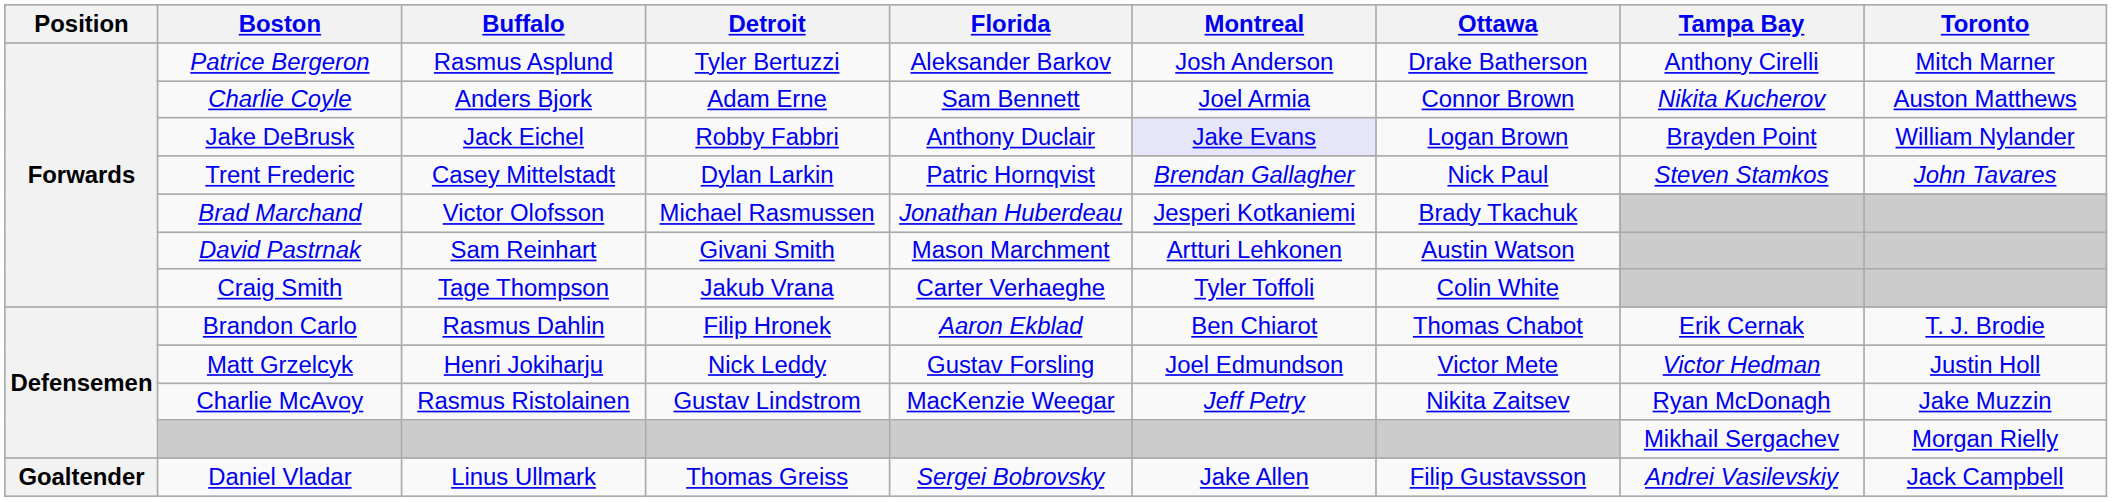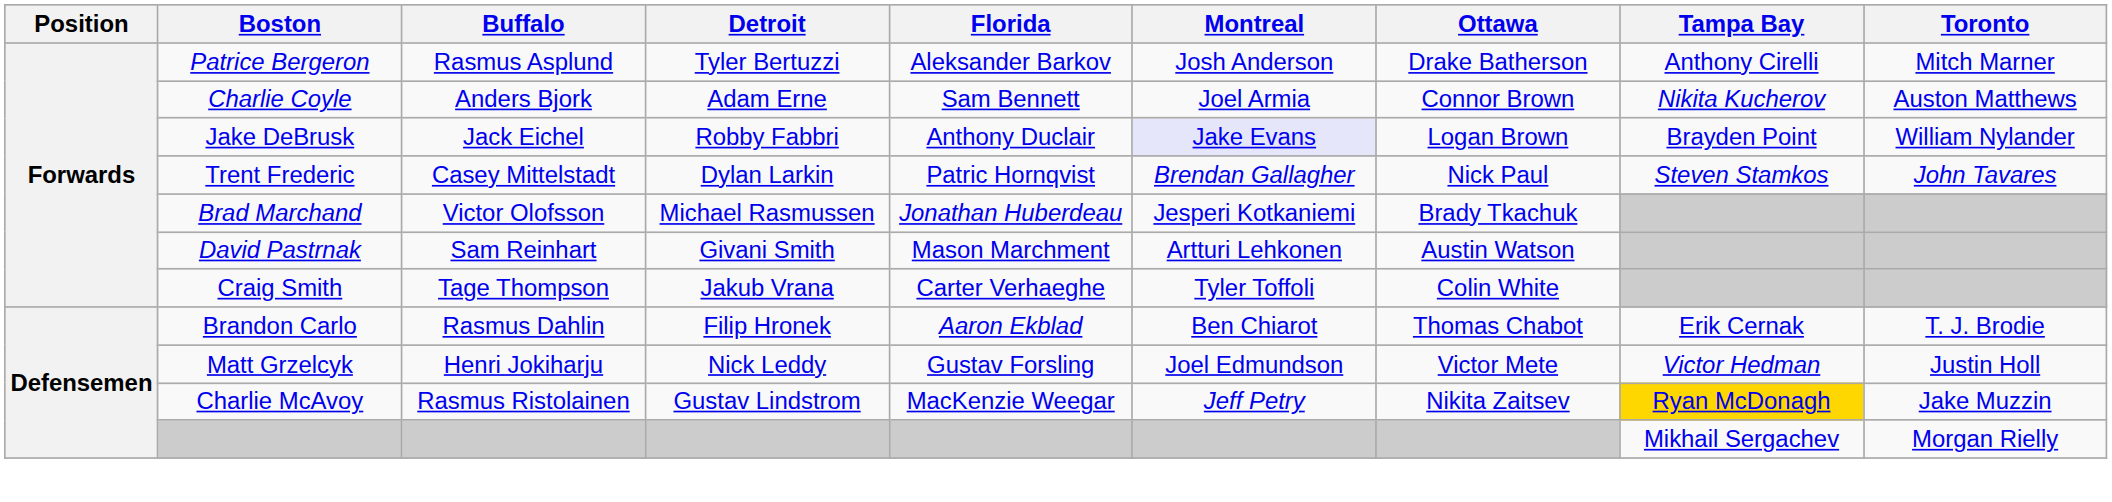 <table class="wikitable" style="font-size:90%;text-align:center;">
 <tr>
 <th scope="col">Position</th>
 <th width="140" scope="col"><a href='#'>Boston</a></th>
 <th width="140" scope="col"><a href='#'>Buffalo</a></th>
 <th width="140" scope="col"><a href='#'>Detroit</a></th>
 <th width="140" scope="col"><a href='#'>Florida</a></th>
 <th width="140" scope="col"><a href='#'>Montreal</a></th>
 <th width="140" scope="col"><a href='#'>Ottawa</a></th>
 <th width="140" scope="col"><a href='#'>Tampa Bay</a></th>
 <th width="140" scope="col"><a href='#'>Toronto</a></th>
 </tr>
 <tr>
 <th rowspan="7" scope="row">Forwards</th>
 <td><em><a href='#'>Patrice Bergeron</a></em></td>
 <td><a href='#'>Rasmus Asplund</a></td>
 <td><a href='#'>Tyler Bertuzzi</a></td>
 <td><a href='#'>Aleksander Barkov</a></td>
 <td><a href='#'>Josh Anderson</a></td>
 <td><a href='#'>Drake Batherson</a></td>
 <td><a href='#'>Anthony Cirelli</a></td>
 <td><a href='#'>Mitch Marner</a></td>
 </tr>
 <tr>
 <td><em><a href='#'>Charlie Coyle</a></em></td>
 <td><a href='#'>Anders Bjork</a></td>
 <td><a href='#'>Adam Erne</a></td>
 <td><a href='#'>Sam Bennett</a></td>
 <td><a href='#'>Joel Armia</a></td>
 <td><a href='#'>Connor Brown</a></td>
 <td><em><a href='#'>Nikita Kucherov</a></em></td>
 <td><a href='#'>Auston Matthews</a></td>
 </tr>
 <tr>
 <td><a href='#'>Jake DeBrusk</a></td>
 <td><a href='#'>Jack Eichel</a></td>
 <td><a href='#'>Robby Fabbri</a></td>
 <td><a href='#'>Anthony Duclair</a></td>
 <td style="background: lavender;"><a href='#'>Jake Evans</a></td>
 <td><a href='#'>Logan Brown</a></td>
 <td><a href='#'>Brayden Point</a></td>
 <td><a href='#'>William Nylander</a></td>
 </tr>
 <tr>
 <td><a href='#'>Trent Frederic</a></td>
 <td><a href='#'>Casey Mittelstadt</a></td>
 <td><a href='#'>Dylan Larkin</a></td>
 <td><a href='#'>Patric Hornqvist</a></td>
 <td><em><a href='#'>Brendan Gallagher</a></em></td>
 <td><a href='#'>Nick Paul</a></td>
 <td><em><a href='#'>Steven Stamkos</a></em></td>
 <td><em><a href='#'>John Tavares</a></em></td>
 </tr>
 <tr>
 <td><em><a href='#'>Brad Marchand</a></em></td>
 <td><a href='#'>Victor Olofsson</a></td>
 <td><a href='#'>Michael Rasmussen</a></td>
 <td><em><a href='#'>Jonathan Huberdeau</a></em></td>
 <td><a href='#'>Jesperi Kotkaniemi</a></td>
 <td><a href='#'>Brady Tkachuk</a></td>
 <td style="background-color:#CCCCCC"></td>
 <td style="background-color:#CCCCCC"></td>
 </tr>
 <tr>
 <td><em><a href='#'>David Pastrnak</a></em></td>
 <td><a href='#'>Sam Reinhart</a></td>
 <td><a href='#'>Givani Smith</a></td>
 <td><a href='#'>Mason Marchment</a></td>
 <td><a href='#'>Artturi Lehkonen</a></td>
 <td><a href='#'>Austin Watson</a></td>
 <td style="background-color:#CCCCCC"></td>
 <td style="background-color:#CCCCCC"></td>
 </tr>
 <tr>
 <td><a href='#'>Craig Smith</a></td>
 <td><a href='#'>Tage Thompson</a></td>
 <td><a href='#'>Jakub Vrana</a></td>
 <td><a href='#'>Carter Verhaeghe</a></td>
 <td><a href='#'>Tyler Toffoli</a></td>
 <td><a href='#'>Colin White</a></td>
 <td style="background-color:#CCCCCC"></td>
 <td style="background-color:#CCCCCC"></td>
 </tr>
 <tr>
 <th rowspan="4" scope="row">Defensemen</th>
 <td><a href='#'>Brandon Carlo</a></td>
 <td><a href='#'>Rasmus Dahlin</a></td>
 <td><a href='#'>Filip Hronek</a></td>
 <td><em><a href='#'>Aaron Ekblad</a></em></td>
 <td><a href='#'>Ben Chiarot</a></td>
 <td><a href='#'>Thomas Chabot</a></td>
 <td><a href='#'>Erik Cernak</a></td>
 <td><a href='#'>T. J. Brodie</a></td>
 </tr>
 <tr>
 <td><a href='#'>Matt Grzelcyk</a></td>
 <td><a href='#'>Henri Jokiharju</a></td>
 <td><a href='#'>Nick Leddy</a></td>
 <td><a href='#'>Gustav Forsling</a></td>
 <td><a href='#'>Joel Edmundson</a></td>
 <td><a href='#'>Victor Mete</a></td>
 <td><em><a href='#'>Victor Hedman</a></em></td>
 <td><a href='#'>Justin Holl</a></td>
 </tr>
 <tr>
 <td><a href='#'>Charlie McAvoy</a></td>
 <td><a href='#'>Rasmus Ristolainen</a></td>
 <td><a href='#'>Gustav Lindstrom</a></td>
 <td><a href='#'>MacKenzie Weegar</a></td>
 <td><em><a href='#'>Jeff Petry</a></em></td>
 <td><a href='#'>Nikita Zaitsev</a></td>
-<td><a href='#'>Ryan McDonagh</a></td>
+<td style="background: gold;"><a href='#'>Ryan McDonagh</a></td>
 <td><a href='#'>Jake Muzzin</a></td>
 </tr>
 <tr>
 <td style="background-color:#CCCCCC"></td>
 <td style="background-color:#CCCCCC"></td>
 <td style="background-color:#CCCCCC"></td>
 <td style="background-color:#CCCCCC"></td>
 <td style="background-color:#CCCCCC"></td>
 <td style="background-color:#CCCCCC"></td>
 <td><a href='#'>Mikhail Sergachev</a></td>
 <td><a href='#'>Morgan Rielly</a></td>
 </tr>
-<tr>
-<th scope="row">Goaltender</th>
-<td><a href='#'>Daniel Vladar</a></td>
-<td><a href='#'>Linus Ullmark</a></td>
-<td><a href='#'>Thomas Greiss</a></td>
-<td><em><a href='#'>Sergei Bobrovsky</a></em></td>
-<td><a href='#'>Jake Allen</a></td>
-<td><a href='#'>Filip Gustavsson</a></td>
-<td><em><a href='#'>Andrei Vasilevskiy</a></em></td>
-<td><a href='#'>Jack Campbell</a></td>
-</tr>
 </table>
